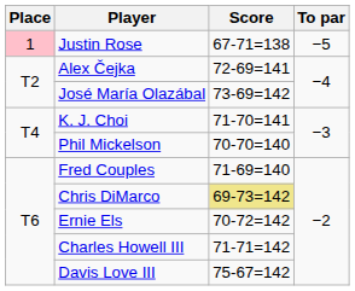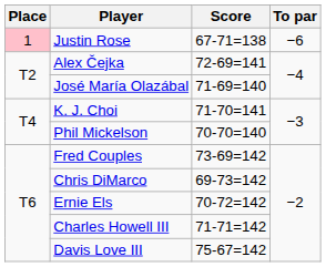 <table class="wikitable">
 <tr>
 <th>Place</th>
 <th>Player</th>
 <th>Score</th>
 <th>To par</th>
 </tr>
 <tr>
 <td align=center style="background: pink;">1</td>
 <td> <a href='#'>Justin Rose</a></td>
 <td align=center>67-71=138</td>
-<td align=center>−5</td>
+<td align=center>−6</td>
 </tr>
 <tr>
 <td rowspan="2" align=center>T2</td>
 <td> <a href='#'>Alex Čejka</a></td>
 <td align=center>72-69=141</td>
 <td rowspan="2" align=center>−4</td>
 </tr>
 <tr>
 <td> <a href='#'>José María Olazábal</a></td>
-<td align=center>73-69=142</td>
+<td align=center>71-69=140</td>
 </tr>
 <tr>
 <td rowspan="2" align=center>T4</td>
 <td> <a href='#'>K. J. Choi</a></td>
 <td align=center>71-70=141</td>
 <td rowspan="2" align=center>−3</td>
 </tr>
 <tr>
 <td> <a href='#'>Phil Mickelson</a></td>
 <td align=center>70-70=140</td>
 </tr>
 <tr>
 <td rowspan="5" align=center>T6</td>
 <td> <a href='#'>Fred Couples</a></td>
-<td align=center>71-69=140</td>
+<td align=center>73-69=142</td>
 <td rowspan="5" align=center>−2</td>
 </tr>
 <tr>
 <td> <a href='#'>Chris DiMarco</a></td>
-<td align=center style="background: khaki;">69-73=142</td>
+<td align=center>69-73=142</td>
 </tr>
 <tr>
 <td> <a href='#'>Ernie Els</a></td>
 <td align=center>70-72=142</td>
 </tr>
 <tr>
 <td> <a href='#'>Charles Howell III</a></td>
 <td align=center>71-71=142</td>
 </tr>
 <tr>
 <td> <a href='#'>Davis Love III</a></td>
 <td align=center>75-67=142</td>
 </tr>
 </table>
